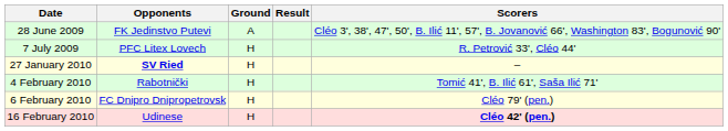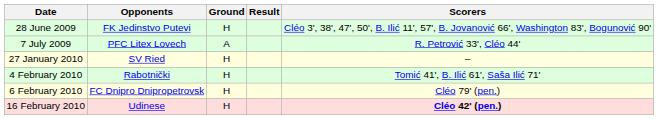 <table class="wikitable" style="text-align:center">
 <tr>
 <th>Date</th>
 <th>Opponents</th>
 <th>Ground</th>
 <th>Result</th>
 <th>Scorers</th>
 </tr>
 <tr bgcolor="#ddffdd">
 <td>28 June 2009</td>
 <td> <a href='#'>FK Jedinstvo Putevi</a></td>
-<td>A</td>
+<td>H</td>
 <td></td>
 <td><a href='#'>Cléo</a> 3', 38', 47', 50', <a href='#'>B. Ilić</a> 11', 57', <a href='#'>B. Jovanović</a> 66', <a href='#'>Washington</a> 83', <a href='#'>Bogunović</a> 90'</td>
 </tr>
 <tr bgcolor="#ddffdd">
 <td>7 July 2009</td>
 <td> <a href='#'>PFC Litex Lovech</a></td>
-<td>H</td>
+<td>A</td>
 <td></td>
 <td><a href='#'>R. Petrović</a> 33', <a href='#'>Cléo</a> 44'</td>
 </tr>
 <tr bgcolor="#ffffdd">
 <td>27 January 2010</td>
-<td><strong> <a href='#'>SV Ried</a></strong></td>
+<td> <a href='#'>SV Ried</a></td>
 <td>H</td>
 <td></td>
 <td>–</td>
 </tr>
 <tr bgcolor="#ddffdd">
 <td>4 February 2010</td>
 <td> <a href='#'>Rabotnički</a></td>
 <td>H</td>
 <td></td>
 <td><a href='#'>Tomić</a> 41', <a href='#'>B. Ilić</a> 61', <a href='#'>Saša Ilić</a> 71'</td>
 </tr>
 <tr bgcolor="#ffffdd">
 <td>6 February 2010</td>
 <td> <a href='#'>FC Dnipro Dnipropetrovsk</a></td>
 <td>H</td>
 <td></td>
 <td><a href='#'>Cléo</a> 79' (<a href='#'>pen.</a>)</td>
 </tr>
 <tr bgcolor="#ffdddd">
 <td>16 February 2010</td>
 <td> <a href='#'>Udinese</a></td>
 <td>H</td>
 <td></td>
 <td><strong><a href='#'>Cléo</a> 42' (<a href='#'>pen.</a>)</strong></td>
 </tr>
 </table>
